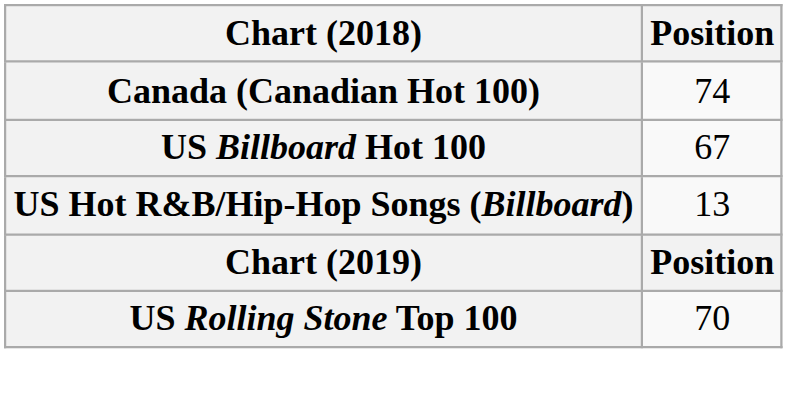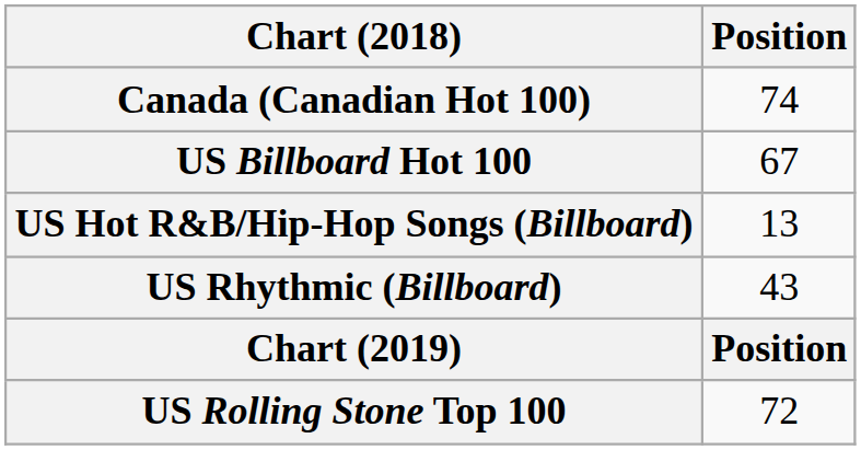 <table class="wikitable sortable plainrowheaders" style="text-align:center">
 <tr>
 <th scope="col">Chart (2018)</th>
 <th scope="col">Position</th>
 </tr>
 <tr>
 <th scope="row">Canada (Canadian Hot 100)</th>
 <td>74</td>
 </tr>
 <tr>
 <th scope="row">US <em>Billboard</em> Hot 100</th>
 <td>67</td>
 </tr>
 <tr>
 <th scope="row">US Hot R&B/Hip-Hop Songs (<em>Billboard</em>)</th>
 <td>13</td>
 </tr>
 <tr>
+<th scope="row">US Rhythmic (<em>Billboard</em>)</th>
+<td>43</td>
+</tr>
+<tr>
 <th>Chart (2019)</th>
 <th>Position</th>
 </tr>
 <tr>
 <th scope="row">US <em>Rolling Stone</em> Top 100</th>
-<td>70</td>
+<td>72</td>
 </tr>
 </table>
